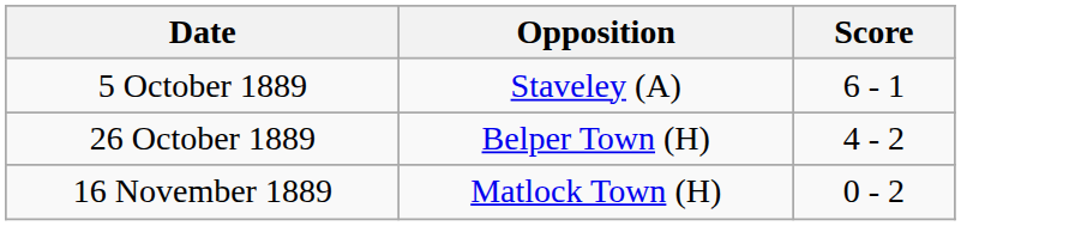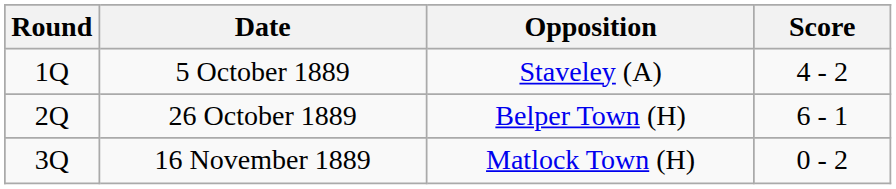 <table class="wikitable plainrowheaders" style="text-align:center;margin:0">
 <tr>
+<th scope="col" style="width:25px">Round</th>
 <th scope="col" style="width:180px">Date</th>
 <th scope="col" style="width:180px">Opposition</th>
 <th scope="col" style="width:70px">Score</th>
 </tr>
 <tr>
+<td>1Q</td>
 <td>5 October 1889</td>
 <td><a href='#'>Staveley</a> (A)</td>
+<td>4 - 2</td>
+</tr>
+<tr>
+<td>2Q</td>
+<td>26 October 1889</td>
+<td><a href='#'>Belper Town</a> (H)</td>
 <td>6 - 1</td>
 </tr>
 <tr>
-<td>26 October 1889</td>
-<td><a href='#'>Belper Town</a> (H)</td>
-<td>4 - 2</td>
-</tr>
-<tr>
+<td scope="row" style="text-align:center">3Q</td>
 <td>16 November 1889</td>
 <td><a href='#'>Matlock Town</a> (H)</td>
 <td>0 - 2</td>
 </tr>
 </table>
